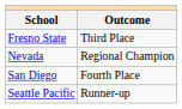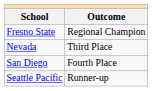 <table class="wikitable">
 <tr>
 <th colspan="3" style="background:#ffdead;"></th>
 </tr>
 <tr>
 <th>School</th>
 <th>Outcome</th>
 </tr>
 <tr>
 <td><a href='#'>Fresno State</a></td>
-<td>Third Place</td>
+<td>Regional Champion</td>
 </tr>
 <tr>
 <td><a href='#'>Nevada</a></td>
-<td>Regional Champion</td>
+<td>Third Place</td>
 </tr>
 <tr>
 <td><a href='#'>San Diego</a></td>
 <td>Fourth Place</td>
 </tr>
 <tr>
 <td><a href='#'>Seattle Pacific</a></td>
 <td>Runner-up</td>
 </tr>
 </table>
